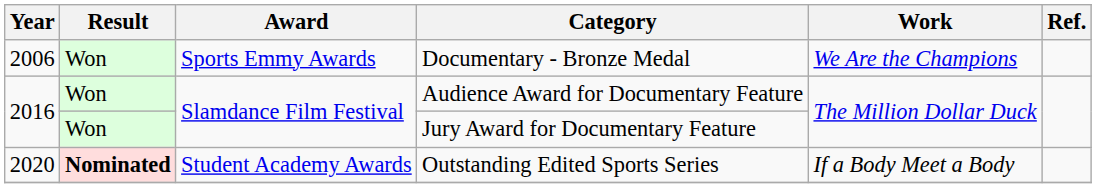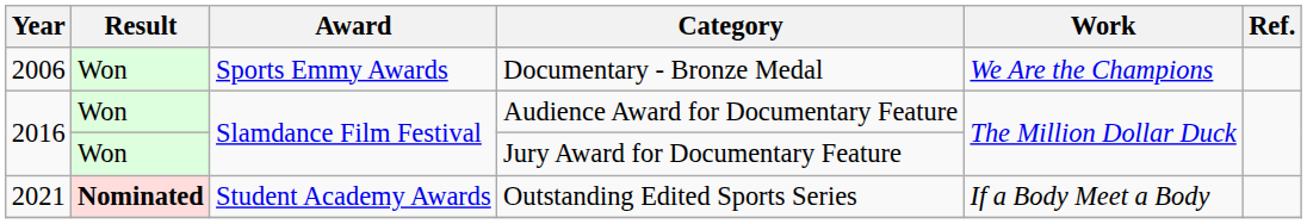 <table class="wikitable">
 <tr>
 <th>Year</th>
 <th>Result</th>
 <th>Award</th>
 <th>Category</th>
 <th>Work</th>
 <th>Ref.</th>
 </tr>
 <tr>
 <td>2006</td>
 <td style="background: #ddffdd">Won</td>
 <td><a href='#'>Sports Emmy Awards</a></td>
 <td>Documentary - Bronze Medal</td>
 <td><em><a href='#'>We Are the Champions</a></em></td>
 <td></td>
 </tr>
 <tr>
 <td rowspan="2">2016</td>
 <td style="background: #ddffdd">Won</td>
 <td rowspan="2"><a href='#'>Slamdance Film Festival</a></td>
 <td>Audience Award for Documentary Feature</td>
 <td rowspan="2"><em><a href='#'>The Million Dollar Duck</a></em></td>
 <td rowspan="2"></td>
 </tr>
 <tr>
 <td style="background: #ddffdd">Won</td>
 <td>Jury Award for Documentary Feature</td>
 </tr>
 <tr>
-<td>2020</td>
+<td>2021</td>
 <td style="background: #ffdddd"><strong>Nominated</strong></td>
 <td><a href='#'>Student Academy Awards</a></td>
 <td>Outstanding Edited Sports Series</td>
 <td><em>If a Body Meet a Body</em></td>
 <td></td>
 </tr>
 <tr>
 </tr>
 </table>
